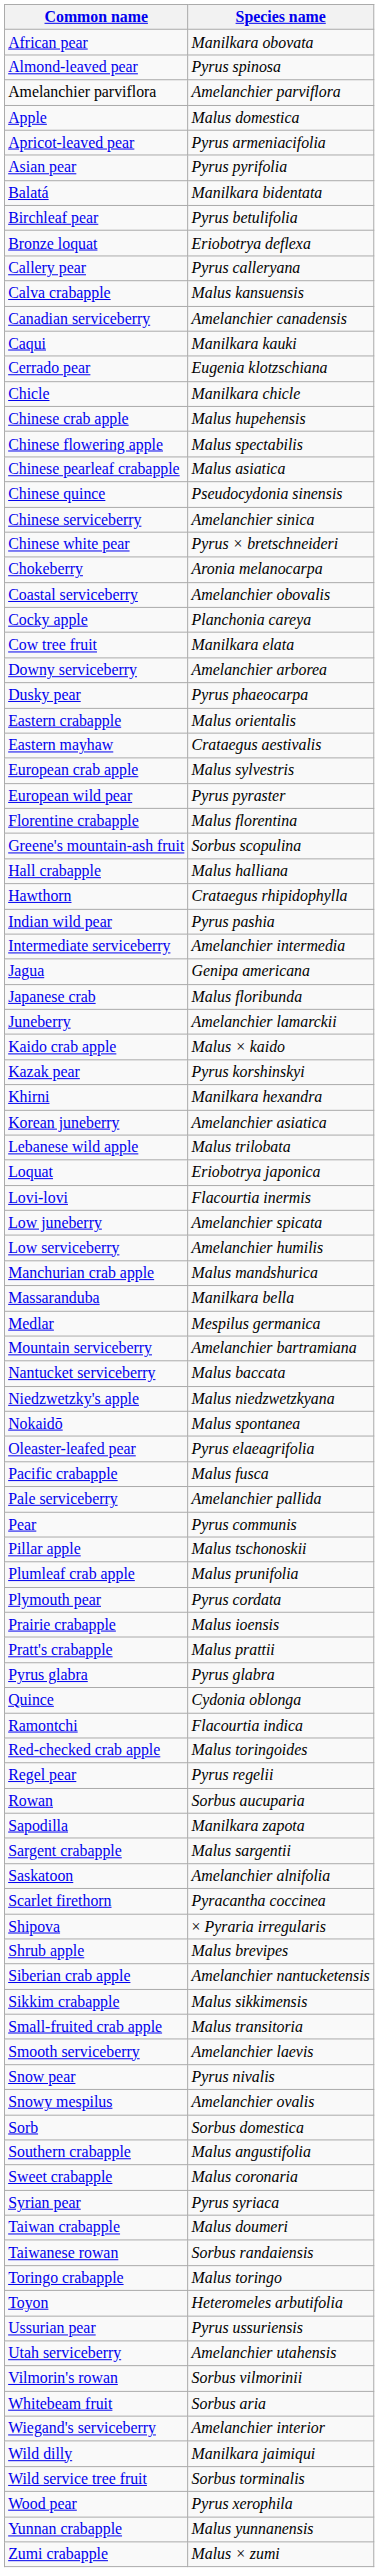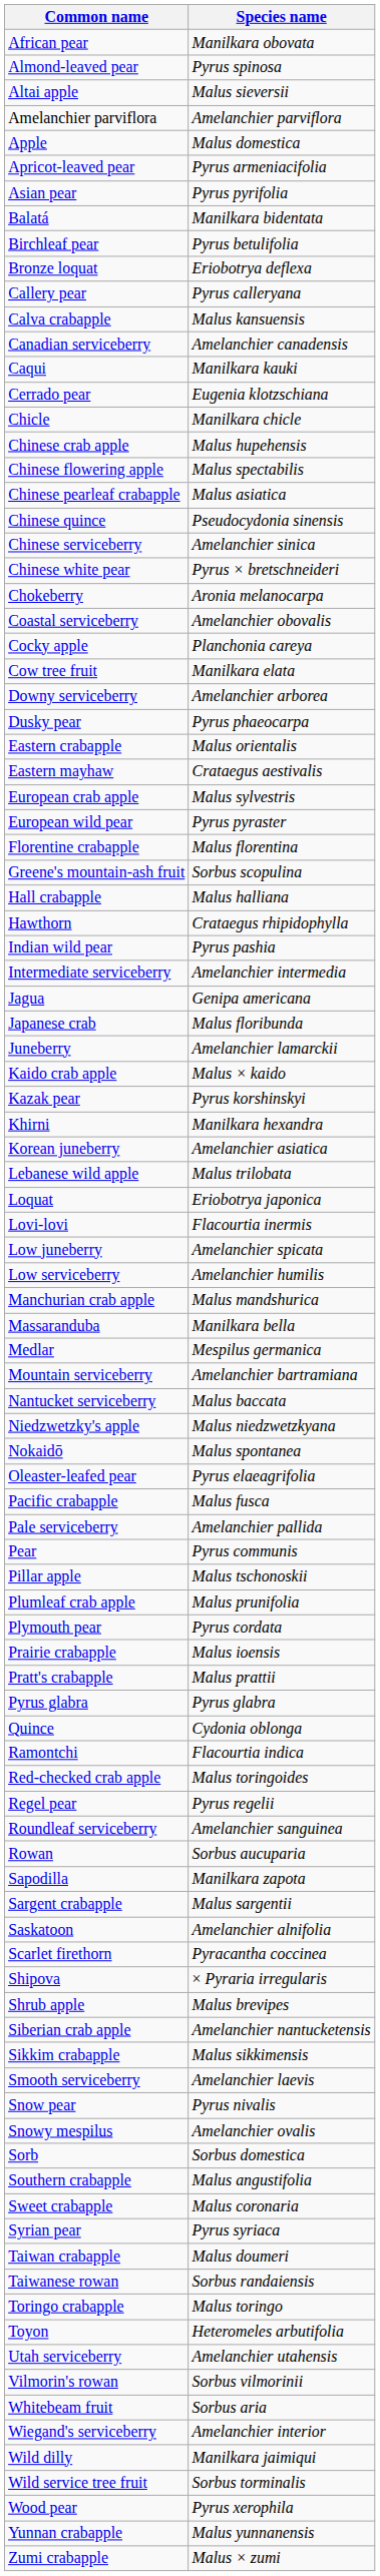 <table class="wikitable sortable sticky-header">
 <tr>
 <th><a href='#'>Common name</a></th>
 <th><a href='#'>Species name</a></th>
 </tr>
 <tr>
 <td><a href='#'>African pear</a></td>
 <td><em>Manilkara obovata</em></td>
 </tr>
 <tr>
 <td><a href='#'>Almond-leaved pear</a></td>
 <td><em>Pyrus spinosa</em></td>
+</tr>
+<tr>
+<td><a href='#'>Altai apple</a></td>
+<td><em>Malus sieversii</em></td>
 </tr>
 <tr>
 <td>Amelanchier parviflora</td>
 <td><em>Amelanchier parviflora</em></td>
 </tr>
 <tr>
 <td><a href='#'>Apple</a></td>
 <td><em>Malus domestica</em></td>
 </tr>
 <tr>
 <td><a href='#'>Apricot-leaved pear</a></td>
 <td><em>Pyrus armeniacifolia</em></td>
 </tr>
 <tr>
 <td><a href='#'>Asian pear</a></td>
 <td><em>Pyrus pyrifolia</em></td>
 </tr>
 <tr>
 <td><a href='#'>Balatá</a></td>
 <td><em>Manilkara bidentata</em></td>
 </tr>
 <tr>
 <td><a href='#'>Birchleaf pear</a></td>
 <td><em>Pyrus betulifolia</em></td>
 </tr>
 <tr>
 <td><a href='#'>Bronze loquat</a></td>
 <td><em>Eriobotrya deflexa</em></td>
 </tr>
 <tr>
 <td><a href='#'>Callery pear</a></td>
 <td><em>Pyrus calleryana</em></td>
 </tr>
 <tr>
 <td><a href='#'>Calva crabapple</a></td>
 <td><em>Malus kansuensis</em></td>
 </tr>
 <tr>
 <td><a href='#'>Canadian serviceberry</a></td>
 <td><em>Amelanchier canadensis</em></td>
 </tr>
 <tr>
 <td><a href='#'>Caqui</a></td>
 <td><em>Manilkara kauki</em></td>
 </tr>
 <tr>
 <td><a href='#'>Cerrado pear</a></td>
 <td><em>Eugenia klotzschiana</em></td>
 </tr>
 <tr>
 <td><a href='#'>Chicle</a></td>
 <td><em>Manilkara chicle</em></td>
 </tr>
 <tr>
 <td><a href='#'>Chinese crab apple</a></td>
 <td><em>Malus hupehensis</em></td>
 </tr>
 <tr>
 <td><a href='#'>Chinese flowering apple</a></td>
 <td><em>Malus spectabilis</em></td>
 </tr>
 <tr>
 <td><a href='#'>Chinese pearleaf crabapple</a></td>
 <td><em>Malus asiatica</em></td>
 </tr>
 <tr>
 <td><a href='#'>Chinese quince</a></td>
 <td><em>Pseudocydonia sinensis</em></td>
 </tr>
 <tr>
 <td><a href='#'>Chinese serviceberry</a></td>
 <td><em>Amelanchier sinica</em></td>
 </tr>
 <tr>
 <td><a href='#'>Chinese white pear</a></td>
 <td><em>Pyrus × bretschneideri</em></td>
 </tr>
 <tr>
 <td><a href='#'>Chokeberry</a></td>
 <td><em>Aronia melanocarpa</em></td>
 </tr>
 <tr>
 <td><a href='#'>Coastal serviceberry</a></td>
 <td><em>Amelanchier obovalis</em></td>
 </tr>
 <tr>
 <td><a href='#'>Cocky apple</a></td>
 <td><em>Planchonia careya</em></td>
 </tr>
 <tr>
 <td><a href='#'>Cow tree fruit</a></td>
 <td><em>Manilkara elata</em></td>
 </tr>
 <tr>
 <td><a href='#'>Downy serviceberry</a></td>
 <td><em>Amelanchier arborea</em></td>
 </tr>
 <tr>
 <td><a href='#'>Dusky pear</a></td>
 <td><em>Pyrus phaeocarpa</em></td>
 </tr>
 <tr>
 <td><a href='#'>Eastern crabapple</a></td>
 <td><em>Malus orientalis</em></td>
 </tr>
 <tr>
 <td><a href='#'>Eastern mayhaw</a></td>
 <td><em>Crataegus aestivalis</em></td>
 </tr>
 <tr>
 <td><a href='#'>European crab apple</a></td>
 <td><em>Malus sylvestris</em></td>
 </tr>
 <tr>
 <td><a href='#'>European wild pear</a></td>
 <td><em>Pyrus pyraster</em></td>
 </tr>
 <tr>
 <td><a href='#'>Florentine crabapple</a></td>
 <td><em>Malus florentina</em></td>
 </tr>
 <tr>
 <td><a href='#'>Greene's mountain-ash fruit</a></td>
 <td><em>Sorbus scopulina</em></td>
 </tr>
 <tr>
 <td><a href='#'>Hall crabapple</a></td>
 <td><em>Malus halliana</em></td>
 </tr>
 <tr>
 <td><a href='#'>Hawthorn</a></td>
 <td><em>Crataegus rhipidophylla</em></td>
 </tr>
 <tr>
 <td><a href='#'>Indian wild pear</a></td>
 <td><em>Pyrus pashia</em></td>
 </tr>
 <tr>
 <td><a href='#'>Intermediate serviceberry</a></td>
 <td><em>Amelanchier intermedia</em></td>
 </tr>
 <tr>
 <td><a href='#'>Jagua</a></td>
 <td><em>Genipa americana</em></td>
 </tr>
 <tr>
 <td><a href='#'>Japanese crab</a></td>
 <td><em>Malus floribunda</em></td>
 </tr>
 <tr>
 <td><a href='#'>Juneberry</a></td>
 <td><em>Amelanchier lamarckii</em></td>
 </tr>
 <tr>
 <td><a href='#'>Kaido crab apple</a></td>
 <td><em>Malus × kaido</em></td>
 </tr>
 <tr>
 <td><a href='#'>Kazak pear</a></td>
 <td><em>Pyrus korshinskyi</em></td>
 </tr>
 <tr>
 <td><a href='#'>Khirni</a></td>
 <td><em>Manilkara hexandra</em></td>
 </tr>
 <tr>
 <td><a href='#'>Korean juneberry</a></td>
 <td><em>Amelanchier asiatica</em></td>
 </tr>
 <tr>
 <td><a href='#'>Lebanese wild apple</a></td>
 <td><em>Malus trilobata</em></td>
 </tr>
 <tr>
 <td><a href='#'>Loquat</a></td>
 <td><em>Eriobotrya japonica</em></td>
 </tr>
 <tr>
 <td><a href='#'>Lovi-lovi</a></td>
 <td><em>Flacourtia inermis</em></td>
 </tr>
 <tr>
 <td><a href='#'>Low juneberry</a></td>
 <td><em>Amelanchier spicata</em></td>
 </tr>
 <tr>
 <td><a href='#'>Low serviceberry</a></td>
 <td><em>Amelanchier humilis</em></td>
 </tr>
 <tr>
 <td><a href='#'>Manchurian crab apple</a></td>
 <td><em>Malus mandshurica</em></td>
 </tr>
 <tr>
 <td><a href='#'>Massaranduba</a></td>
 <td><em>Manilkara bella</em></td>
 </tr>
 <tr>
 <td><a href='#'>Medlar</a></td>
 <td><em>Mespilus germanica</em></td>
 </tr>
 <tr>
 <td><a href='#'>Mountain serviceberry</a></td>
 <td><em>Amelanchier bartramiana</em></td>
 </tr>
 <tr>
 <td><a href='#'>Nantucket serviceberry</a></td>
 <td><em>Malus baccata</em></td>
 </tr>
 <tr>
 <td><a href='#'>Niedzwetzky's apple</a></td>
 <td><em>Malus niedzwetzkyana</em></td>
 </tr>
 <tr>
 <td><a href='#'>Nokaidō</a></td>
 <td><em>Malus spontanea</em></td>
 </tr>
 <tr>
 <td><a href='#'>Oleaster-leafed pear</a></td>
 <td><em>Pyrus elaeagrifolia</em></td>
 </tr>
 <tr>
 <td><a href='#'>Pacific crabapple</a></td>
 <td><em>Malus fusca</em></td>
 </tr>
 <tr>
 <td><a href='#'>Pale serviceberry</a></td>
 <td><em>Amelanchier pallida</em></td>
 </tr>
 <tr>
 <td><a href='#'>Pear</a></td>
 <td><em>Pyrus communis</em></td>
 </tr>
 <tr>
 <td><a href='#'>Pillar apple</a></td>
 <td><em>Malus tschonoskii</em></td>
 </tr>
 <tr>
 <td><a href='#'>Plumleaf crab apple</a></td>
 <td><em>Malus prunifolia</em></td>
 </tr>
 <tr>
 <td><a href='#'>Plymouth pear</a></td>
 <td><em>Pyrus cordata</em></td>
 </tr>
 <tr>
 <td><a href='#'>Prairie crabapple</a></td>
 <td><em>Malus ioensis</em></td>
 </tr>
 <tr>
 <td><a href='#'>Pratt's crabapple</a></td>
 <td><em>Malus prattii</em></td>
 </tr>
 <tr>
 <td><a href='#'>Pyrus glabra</a></td>
 <td><em>Pyrus glabra</em></td>
 </tr>
 <tr>
 <td><a href='#'>Quince</a></td>
 <td><em>Cydonia oblonga</em></td>
 </tr>
 <tr>
 <td><a href='#'>Ramontchi</a></td>
 <td><em>Flacourtia indica</em></td>
 </tr>
 <tr>
 <td><a href='#'>Red-checked crab apple</a></td>
 <td><em>Malus toringoides</em></td>
 </tr>
 <tr>
 <td><a href='#'>Regel pear</a></td>
 <td><em>Pyrus regelii</em></td>
 </tr>
 <tr>
+<td><a href='#'>Roundleaf serviceberry</a></td>
+<td><em>Amelanchier sanguinea</em></td>
+</tr>
+<tr>
 <td><a href='#'>Rowan</a></td>
 <td><em>Sorbus aucuparia</em></td>
 </tr>
 <tr>
 <td><a href='#'>Sapodilla</a></td>
 <td><em>Manilkara zapota</em></td>
 </tr>
 <tr>
 <td><a href='#'>Sargent crabapple</a></td>
 <td><em>Malus sargentii</em></td>
 </tr>
 <tr>
 <td><a href='#'>Saskatoon</a></td>
 <td><em>Amelanchier alnifolia</em></td>
 </tr>
 <tr>
 <td><a href='#'>Scarlet firethorn</a></td>
 <td><em>Pyracantha coccinea</em></td>
 </tr>
 <tr>
 <td><a href='#'>Shipova</a></td>
 <td>× <em>Pyraria irregularis</em></td>
 </tr>
 <tr>
 <td><a href='#'>Shrub apple</a></td>
 <td><em>Malus brevipes</em></td>
 </tr>
 <tr>
 <td><a href='#'>Siberian crab apple</a></td>
 <td><em>Amelanchier nantucketensis</em></td>
 </tr>
 <tr>
 <td><a href='#'>Sikkim crabapple</a></td>
 <td><em>Malus sikkimensis</em></td>
-</tr>
-<tr>
-<td><a href='#'>Small-fruited crab apple</a></td>
-<td><em>Malus transitoria</em></td>
 </tr>
 <tr>
 <td><a href='#'>Smooth serviceberry</a></td>
 <td><em>Amelanchier laevis</em></td>
 </tr>
 <tr>
 <td><a href='#'>Snow pear</a></td>
 <td><em>Pyrus nivalis</em></td>
 </tr>
 <tr>
 <td><a href='#'>Snowy mespilus</a></td>
 <td><em>Amelanchier ovalis</em></td>
 </tr>
 <tr>
 <td><a href='#'>Sorb</a></td>
 <td><em>Sorbus domestica</em></td>
 </tr>
 <tr>
 <td><a href='#'>Southern crabapple</a></td>
 <td><em>Malus angustifolia</em></td>
 </tr>
 <tr>
 <td><a href='#'>Sweet crabapple</a></td>
 <td><em>Malus coronaria</em></td>
 </tr>
 <tr>
 <td><a href='#'>Syrian pear</a></td>
 <td><em>Pyrus syriaca</em></td>
 </tr>
 <tr>
 <td><a href='#'>Taiwan crabapple</a></td>
 <td><em>Malus doumeri</em></td>
 </tr>
 <tr>
 <td><a href='#'>Taiwanese rowan</a></td>
 <td><em>Sorbus randaiensis</em></td>
 </tr>
 <tr>
 <td><a href='#'>Toringo crabapple</a></td>
 <td><em>Malus toringo</em></td>
 </tr>
 <tr>
 <td><a href='#'>Toyon</a></td>
 <td><em>Heteromeles arbutifolia</em></td>
 </tr>
 <tr>
-<td><a href='#'>Ussurian pear</a></td>
-<td><em>Pyrus ussuriensis</em></td>
-</tr>
-<tr>
 <td><a href='#'>Utah serviceberry</a></td>
 <td><em>Amelanchier utahensis</em></td>
 </tr>
 <tr>
 <td><a href='#'>Vilmorin's rowan</a></td>
 <td><em>Sorbus vilmorinii</em></td>
 </tr>
 <tr>
 <td><a href='#'>Whitebeam fruit</a></td>
 <td><em>Sorbus aria</em></td>
 </tr>
 <tr>
 <td><a href='#'>Wiegand's serviceberry</a></td>
 <td><em>Amelanchier interior</em></td>
 </tr>
 <tr>
 <td><a href='#'>Wild dilly</a></td>
 <td><em>Manilkara jaimiqui</em></td>
 </tr>
 <tr>
 <td><a href='#'>Wild service tree fruit</a></td>
 <td><em>Sorbus torminalis</em></td>
 </tr>
 <tr>
 <td><a href='#'>Wood pear</a></td>
 <td><em>Pyrus xerophila</em></td>
 </tr>
 <tr>
 <td><a href='#'>Yunnan crabapple</a></td>
 <td><em>Malus yunnanensis</em></td>
 </tr>
 <tr>
 <td><a href='#'>Zumi crabapple</a></td>
 <td><em>Malus × zumi</em></td>
 </tr>
 </table>
